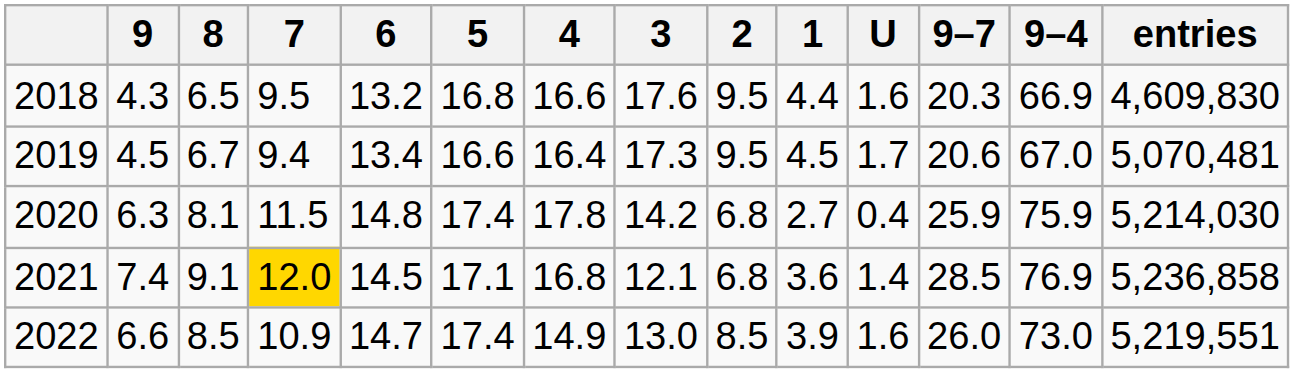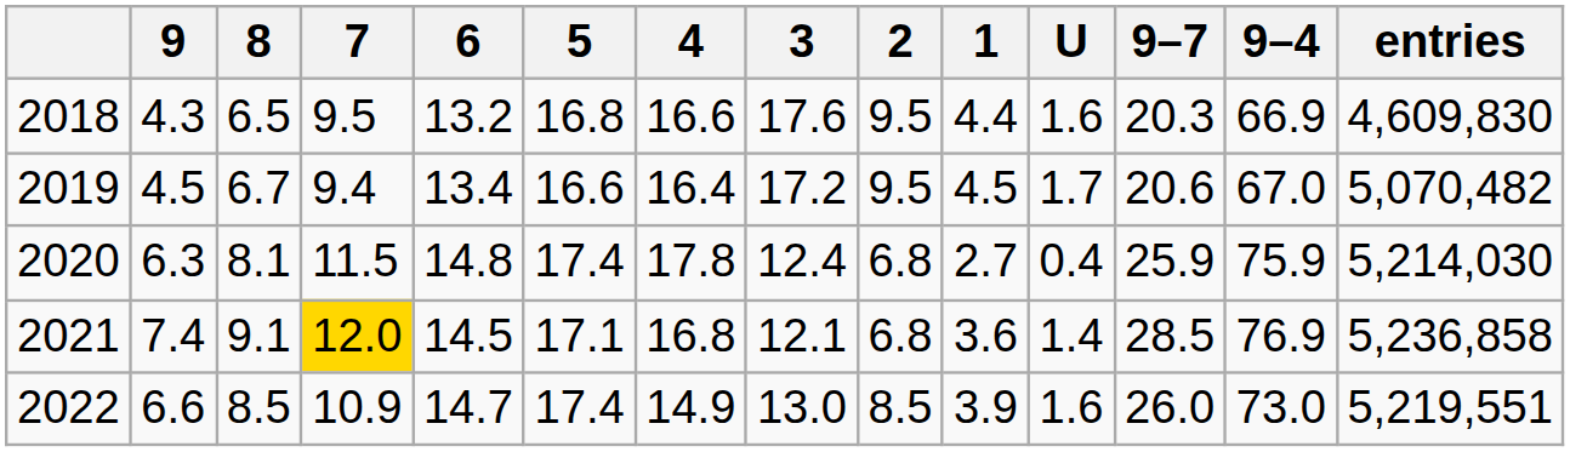 <table class="wikitable">
 <tr>
 <th></th>
 <th>9</th>
 <th>8</th>
 <th>7</th>
 <th>6</th>
 <th>5</th>
 <th>4</th>
 <th>3</th>
 <th>2</th>
 <th>1</th>
 <th>U</th>
 <th>9–7</th>
 <th>9–4</th>
 <th>entries</th>
 </tr>
 <tr>
 <td>2018</td>
 <td>4.3</td>
 <td>6.5</td>
 <td>9.5</td>
 <td>13.2</td>
 <td>16.8</td>
 <td>16.6</td>
 <td>17.6</td>
 <td>9.5</td>
 <td>4.4</td>
 <td>1.6</td>
 <td>20.3</td>
 <td>66.9</td>
 <td>4,609,830</td>
 </tr>
 <tr>
 <td>2019</td>
 <td>4.5</td>
 <td>6.7</td>
 <td>9.4</td>
 <td>13.4</td>
 <td>16.6</td>
 <td>16.4</td>
-<td>17.3</td>
+<td>17.2</td>
 <td>9.5</td>
 <td>4.5</td>
 <td>1.7</td>
 <td>20.6</td>
 <td>67.0</td>
-<td>5,070,481</td>
+<td>5,070,482</td>
 </tr>
 <tr>
 <td>2020</td>
 <td>6.3</td>
 <td>8.1</td>
 <td>11.5</td>
 <td>14.8</td>
 <td>17.4</td>
 <td>17.8</td>
-<td>14.2</td>
+<td>12.4</td>
 <td>6.8</td>
 <td>2.7</td>
 <td>0.4</td>
 <td>25.9</td>
 <td>75.9</td>
 <td>5,214,030</td>
 </tr>
 <tr>
 <td>2021</td>
 <td>7.4</td>
 <td>9.1</td>
 <td style="background: gold;">12.0</td>
 <td>14.5</td>
 <td>17.1</td>
 <td>16.8</td>
 <td>12.1</td>
 <td>6.8</td>
 <td>3.6</td>
 <td>1.4</td>
 <td>28.5</td>
 <td>76.9</td>
 <td>5,236,858</td>
 </tr>
 <tr>
 <td>2022</td>
 <td>6.6</td>
 <td>8.5</td>
 <td>10.9</td>
 <td>14.7</td>
 <td>17.4</td>
 <td>14.9</td>
 <td>13.0</td>
 <td>8.5</td>
 <td>3.9</td>
 <td>1.6</td>
 <td>26.0</td>
 <td>73.0</td>
 <td>5,219,551</td>
 </tr>
 </table>
